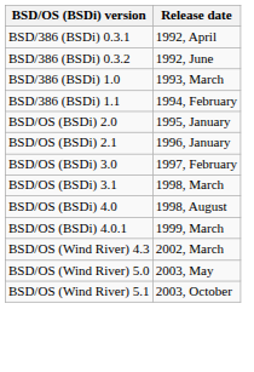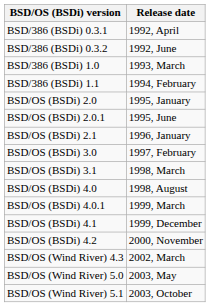 <table class="wikitable">
 <tr>
 <th><strong>BSD/OS (BSDi) version</strong></th>
 <th><strong>Release date</strong></th>
 </tr>
 <tr>
 <td>BSD/386 (BSDi) 0.3.1</td>
 <td>1992, April</td>
 </tr>
 <tr>
 <td>BSD/386 (BSDi) 0.3.2</td>
 <td>1992, June</td>
 </tr>
 <tr>
 <td>BSD/386 (BSDi) 1.0</td>
 <td>1993, March</td>
 </tr>
 <tr>
 <td>BSD/386 (BSDi) 1.1</td>
 <td>1994, February</td>
 </tr>
 <tr>
 <td>BSD/OS (BSDi) 2.0</td>
 <td>1995, January</td>
 </tr>
 <tr>
+<td>BSD/OS (BSDi) 2.0.1</td>
+<td>1995, June</td>
+</tr>
+<tr>
 <td>BSD/OS (BSDi) 2.1</td>
 <td>1996, January</td>
 </tr>
 <tr>
 <td>BSD/OS (BSDi) 3.0</td>
 <td>1997, February</td>
 </tr>
 <tr>
 <td>BSD/OS (BSDi) 3.1</td>
 <td>1998, March</td>
 </tr>
 <tr>
 <td>BSD/OS (BSDi) 4.0</td>
 <td>1998, August</td>
 </tr>
 <tr>
 <td>BSD/OS (BSDi) 4.0.1</td>
 <td>1999, March</td>
 </tr>
 <tr>
+<td>BSD/OS (BSDi) 4.1</td>
+<td>1999, December</td>
+</tr>
+<tr>
+<td>BSD/OS (BSDi) 4.2</td>
+<td>2000, November</td>
+</tr>
+<tr>
 <td>BSD/OS (Wind River) 4.3</td>
 <td>2002, March</td>
 </tr>
 <tr>
 <td>BSD/OS (Wind River) 5.0</td>
 <td>2003, May</td>
 </tr>
 <tr>
 <td>BSD/OS (Wind River) 5.1</td>
 <td>2003, October</td>
 </tr>
 </table>
